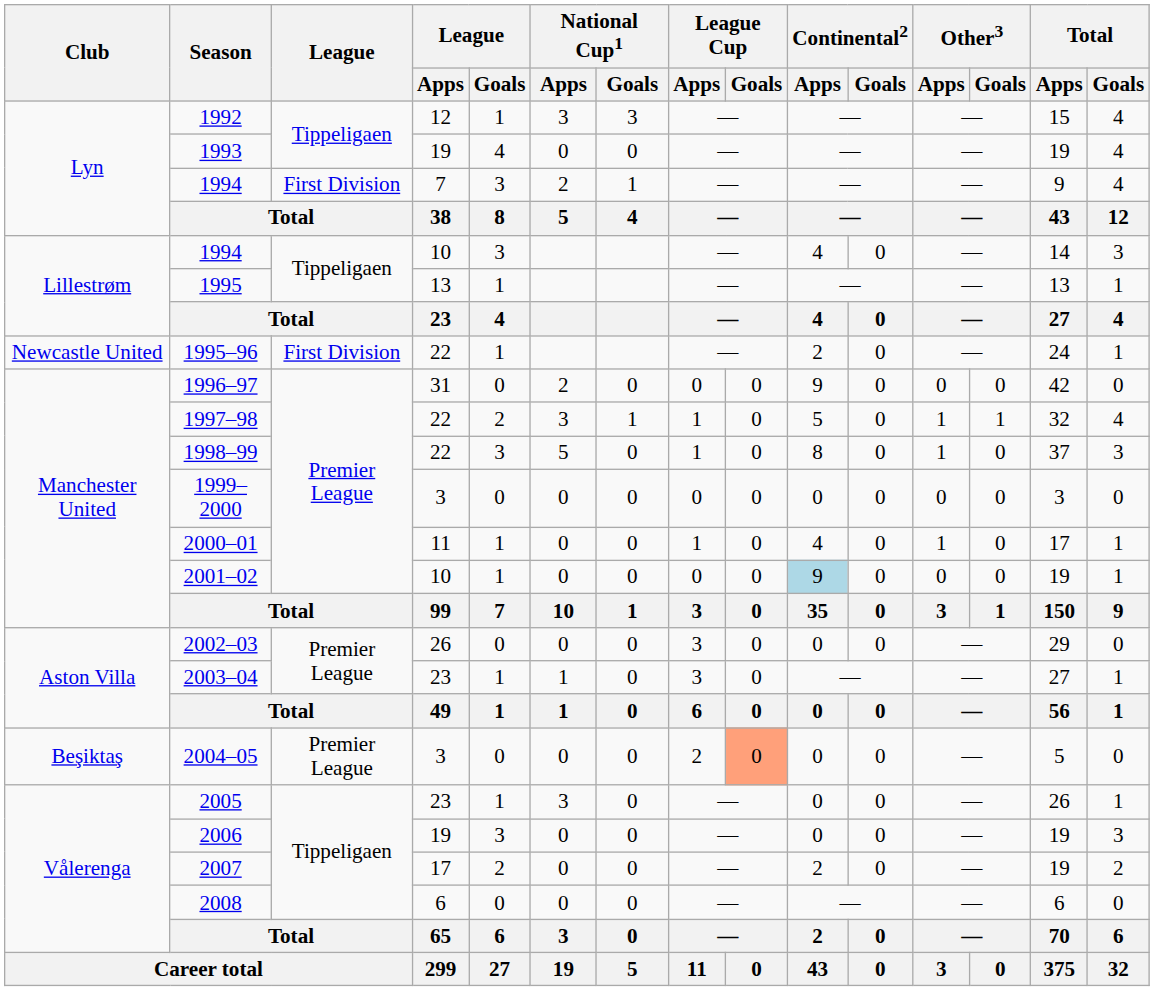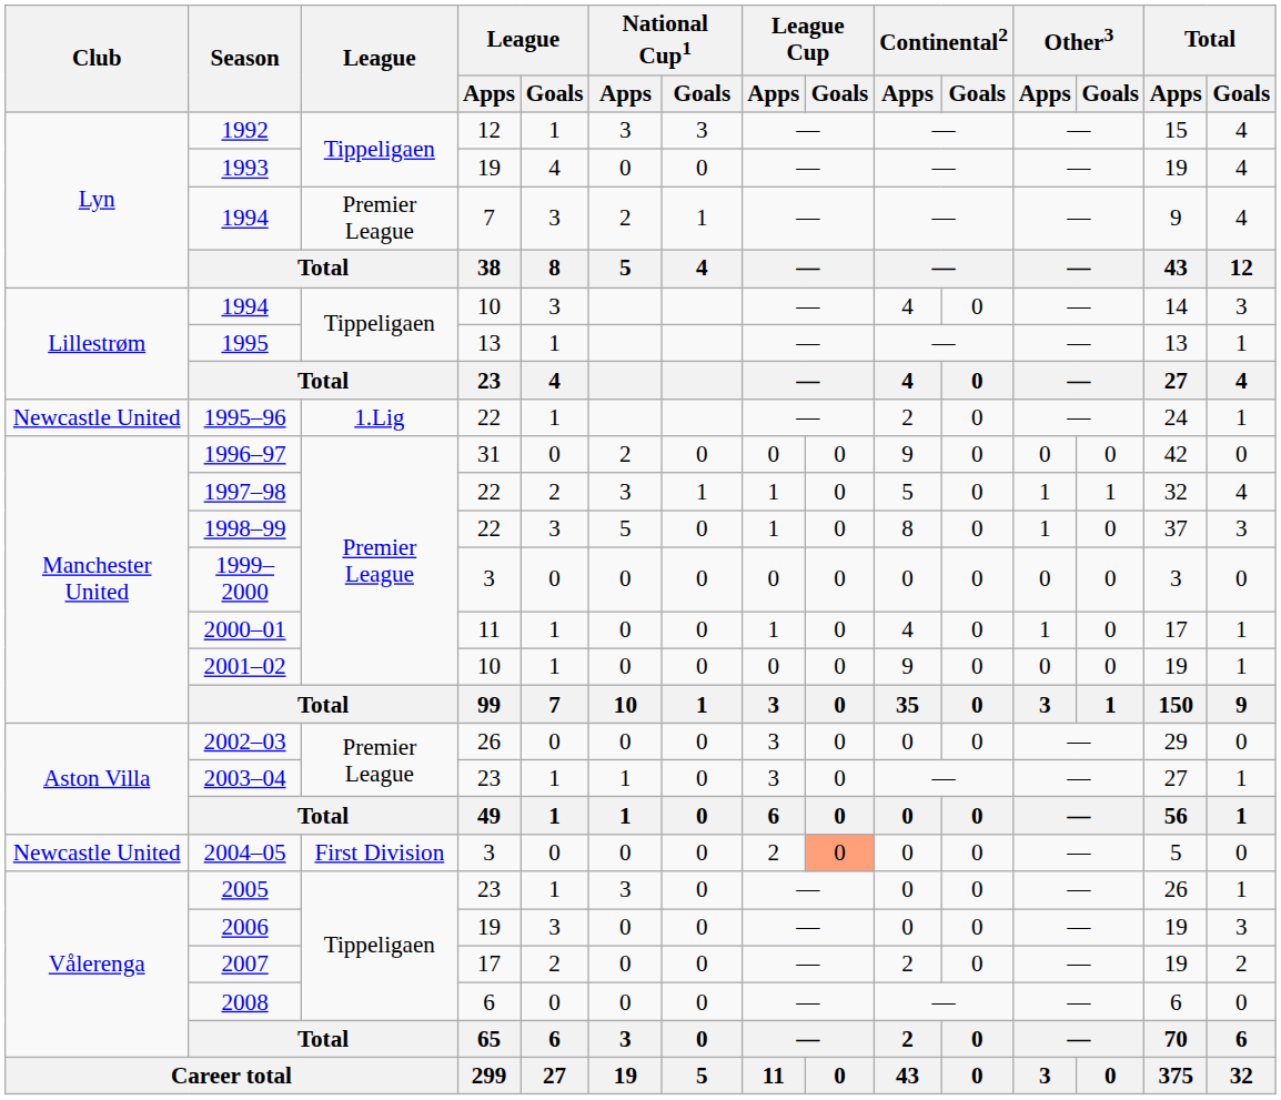 <table class="wikitable" style="text-align:center">
 <tr>
 <th rowspan="2">Club</th>
 <th rowspan="2">Season</th>
 <th rowspan="2">League</th>
 <th colspan="2">League</th>
 <th colspan="2">National Cup<sup>1</sup></th>
 <th colspan="2">League Cup</th>
 <th colspan="2">Continental<sup>2</sup></th>
 <th colspan="2">Other<sup>3</sup></th>
 <th colspan="2">Total</th>
 </tr>
 <tr>
 <th>Apps</th>
 <th>Goals</th>
 <th>Apps</th>
 <th>Goals</th>
 <th>Apps</th>
 <th>Goals</th>
 <th>Apps</th>
 <th>Goals</th>
 <th>Apps</th>
 <th>Goals</th>
 <th>Apps</th>
 <th>Goals</th>
 </tr>
 <tr>
 <td rowspan="4"><a href='#'>Lyn</a></td>
 <td><a href='#'>1992</a></td>
 <td rowspan="2"><a href='#'>Tippeligaen</a></td>
 <td>12</td>
 <td>1</td>
 <td>3</td>
 <td>3</td>
 <td colspan="2">—</td>
 <td colspan="2">—</td>
 <td colspan="2">—</td>
 <td>15</td>
 <td>4</td>
 </tr>
 <tr>
 <td><a href='#'>1993</a></td>
 <td>19</td>
 <td>4</td>
 <td>0</td>
 <td>0</td>
 <td colspan="2">—</td>
 <td colspan="2">—</td>
 <td colspan="2">—</td>
 <td>19</td>
 <td>4</td>
 </tr>
 <tr>
 <td><a href='#'>1994</a></td>
-<td><a href='#'>First Division</a></td>
+<td>Premier League</td>
 <td>7</td>
 <td>3</td>
 <td>2</td>
 <td>1</td>
 <td colspan="2">—</td>
 <td colspan="2">—</td>
 <td colspan="2">—</td>
 <td>9</td>
 <td>4</td>
 </tr>
 <tr>
 <th colspan="2">Total</th>
 <th>38</th>
 <th>8</th>
 <th>5</th>
 <th>4</th>
 <th colspan="2">—</th>
 <th colspan="2">—</th>
 <th colspan="2">—</th>
 <th>43</th>
 <th>12</th>
 </tr>
 <tr>
 <td rowspan="3"><a href='#'>Lillestrøm</a></td>
 <td><a href='#'>1994</a></td>
 <td rowspan="2">Tippeligaen</td>
 <td>10</td>
 <td>3</td>
 <td></td>
 <td></td>
 <td colspan="2">—</td>
 <td>4</td>
 <td>0</td>
 <td colspan="2">—</td>
 <td>14</td>
 <td>3</td>
 </tr>
 <tr>
 <td><a href='#'>1995</a></td>
 <td>13</td>
 <td>1</td>
 <td></td>
 <td></td>
 <td colspan="2">—</td>
 <td colspan="2">—</td>
 <td colspan="2">—</td>
 <td>13</td>
 <td>1</td>
 </tr>
 <tr>
 <th colspan="2">Total</th>
 <th>23</th>
 <th>4</th>
 <th></th>
 <th></th>
 <th colspan="2">—</th>
 <th>4</th>
 <th>0</th>
 <th colspan="2">—</th>
 <th>27</th>
 <th>4</th>
 </tr>
 <tr>
 <td><a href='#'>Newcastle United</a></td>
 <td><a href='#'>1995–96</a></td>
-<td><a href='#'>First Division</a></td>
+<td><a href='#'>1.Lig</a></td>
 <td>22</td>
 <td>1</td>
 <td></td>
 <td></td>
 <td colspan="2">—</td>
 <td>2</td>
 <td>0</td>
 <td colspan="2">—</td>
 <td>24</td>
 <td>1</td>
 </tr>
 <tr>
 <td rowspan="7"><a href='#'>Manchester United</a></td>
 <td><a href='#'>1996–97</a></td>
 <td rowspan="6"><a href='#'>Premier League</a></td>
 <td>31</td>
 <td>0</td>
 <td>2</td>
 <td>0</td>
 <td>0</td>
 <td>0</td>
 <td>9</td>
 <td>0</td>
 <td>0</td>
 <td>0</td>
 <td>42</td>
 <td>0</td>
 </tr>
 <tr>
 <td><a href='#'>1997–98</a></td>
 <td>22</td>
 <td>2</td>
 <td>3</td>
 <td>1</td>
 <td>1</td>
 <td>0</td>
 <td>5</td>
 <td>0</td>
 <td>1</td>
 <td>1</td>
 <td>32</td>
 <td>4</td>
 </tr>
 <tr>
 <td><a href='#'>1998–99</a></td>
 <td>22</td>
 <td>3</td>
 <td>5</td>
 <td>0</td>
 <td>1</td>
 <td>0</td>
 <td>8</td>
 <td>0</td>
 <td>1</td>
 <td>0</td>
 <td>37</td>
 <td>3</td>
 </tr>
 <tr>
 <td><a href='#'>1999–2000</a></td>
 <td>3</td>
 <td>0</td>
 <td>0</td>
 <td>0</td>
 <td>0</td>
 <td>0</td>
 <td>0</td>
 <td>0</td>
 <td>0</td>
 <td>0</td>
 <td>3</td>
 <td>0</td>
 </tr>
 <tr>
 <td><a href='#'>2000–01</a></td>
 <td>11</td>
 <td>1</td>
 <td>0</td>
 <td>0</td>
 <td>1</td>
 <td>0</td>
 <td>4</td>
 <td>0</td>
 <td>1</td>
 <td>0</td>
 <td>17</td>
 <td>1</td>
 </tr>
 <tr>
 <td><a href='#'>2001–02</a></td>
 <td>10</td>
 <td>1</td>
 <td>0</td>
 <td>0</td>
 <td>0</td>
 <td>0</td>
-<td style="background: lightblue;">9</td>
+<td>9</td>
 <td>0</td>
 <td>0</td>
 <td>0</td>
 <td>19</td>
 <td>1</td>
 </tr>
 <tr>
 <th colspan="2">Total</th>
 <th>99</th>
 <th>7</th>
 <th>10</th>
 <th>1</th>
 <th>3</th>
 <th>0</th>
 <th>35</th>
 <th>0</th>
 <th>3</th>
 <th>1</th>
 <th>150</th>
 <th>9</th>
 </tr>
 <tr>
 <td rowspan="3"><a href='#'>Aston Villa</a></td>
 <td><a href='#'>2002–03</a></td>
 <td rowspan="2">Premier League</td>
 <td>26</td>
 <td>0</td>
 <td>0</td>
 <td>0</td>
 <td>3</td>
 <td>0</td>
 <td>0</td>
 <td>0</td>
 <td colspan="2">—</td>
 <td>29</td>
 <td>0</td>
 </tr>
 <tr>
 <td><a href='#'>2003–04</a></td>
 <td>23</td>
 <td>1</td>
 <td>1</td>
 <td>0</td>
 <td>3</td>
 <td>0</td>
 <td colspan="2">—</td>
 <td colspan="2">—</td>
 <td>27</td>
 <td>1</td>
 </tr>
 <tr>
 <th colspan="2">Total</th>
 <th>49</th>
 <th>1</th>
 <th>1</th>
 <th>0</th>
 <th>6</th>
 <th>0</th>
 <th>0</th>
 <th>0</th>
 <th colspan="2">—</th>
 <th>56</th>
 <th>1</th>
 </tr>
 <tr>
-<td><a href='#'>Beşiktaş</a></td>
+<td><a href='#'>Newcastle United</a></td>
 <td><a href='#'>2004–05</a></td>
-<td>Premier League</td>
+<td><a href='#'>First Division</a></td>
 <td>3</td>
 <td>0</td>
 <td>0</td>
 <td>0</td>
 <td>2</td>
 <td style="background: lightsalmon;">0</td>
 <td>0</td>
 <td>0</td>
 <td colspan="2">—</td>
 <td>5</td>
 <td>0</td>
 </tr>
 <tr>
 <td rowspan="5"><a href='#'>Vålerenga</a></td>
 <td><a href='#'>2005</a></td>
 <td rowspan="4">Tippeligaen</td>
 <td>23</td>
 <td>1</td>
 <td>3</td>
 <td>0</td>
 <td colspan="2">—</td>
 <td>0</td>
 <td>0</td>
 <td colspan="2">—</td>
 <td>26</td>
 <td>1</td>
 </tr>
 <tr>
 <td><a href='#'>2006</a></td>
 <td>19</td>
 <td>3</td>
 <td>0</td>
 <td>0</td>
 <td colspan="2">—</td>
 <td>0</td>
 <td>0</td>
 <td colspan="2">—</td>
 <td>19</td>
 <td>3</td>
 </tr>
 <tr>
 <td><a href='#'>2007</a></td>
 <td>17</td>
 <td>2</td>
 <td>0</td>
 <td>0</td>
 <td colspan="2">—</td>
 <td>2</td>
 <td>0</td>
 <td colspan="2">—</td>
 <td>19</td>
 <td>2</td>
 </tr>
 <tr>
 <td><a href='#'>2008</a></td>
 <td>6</td>
 <td>0</td>
 <td>0</td>
 <td>0</td>
 <td colspan="2">—</td>
 <td colspan="2">—</td>
 <td colspan="2">—</td>
 <td>6</td>
 <td>0</td>
 </tr>
 <tr>
 <th colspan="2">Total</th>
 <th>65</th>
 <th>6</th>
 <th>3</th>
 <th>0</th>
 <th colspan="2">—</th>
 <th>2</th>
 <th>0</th>
 <th colspan="2">—</th>
 <th>70</th>
 <th>6</th>
 </tr>
 <tr>
 <th colspan="3">Career total</th>
 <th>299</th>
 <th>27</th>
 <th>19</th>
 <th>5</th>
 <th>11</th>
 <th>0</th>
 <th>43</th>
 <th>0</th>
 <th>3</th>
 <th>0</th>
 <th>375</th>
 <th>32</th>
 </tr>
 </table>
